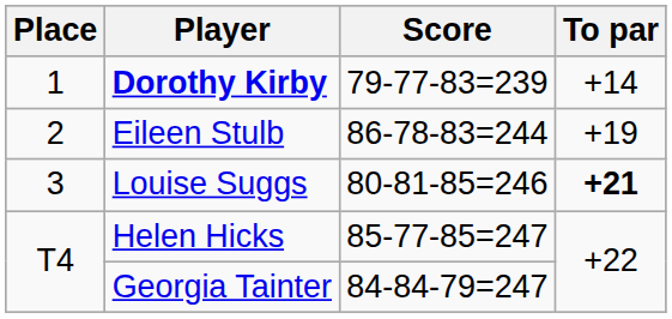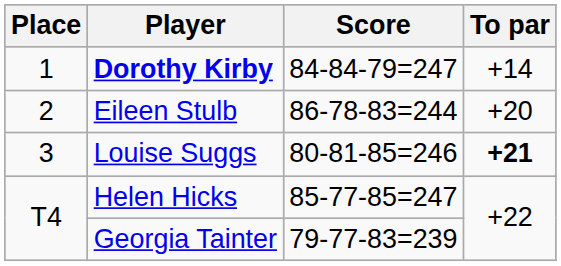 <table class="wikitable">
 <tr>
 <th>Place</th>
 <th>Player</th>
 <th>Score</th>
 <th>To par</th>
 </tr>
 <tr>
 <td align=center>1</td>
 <td> <strong><a href='#'>Dorothy Kirby</a></strong></td>
-<td>79-77-83=239</td>
+<td>84-84-79=247</td>
 <td align=center>+14</td>
 </tr>
 <tr>
 <td align=center>2</td>
 <td> <a href='#'>Eileen Stulb</a></td>
 <td>86-78-83=244</td>
-<td align=center>+19</td>
+<td align=center>+20</td>
 </tr>
 <tr>
 <td align=center>3</td>
 <td> <a href='#'>Louise Suggs</a></td>
 <td>80-81-85=246</td>
 <td align=center><strong>+21</strong></td>
 </tr>
 <tr>
 <td align=center rowspan=2>T4</td>
 <td> <a href='#'>Helen Hicks</a></td>
 <td>85-77-85=247</td>
 <td align=center rowspan=2>+22</td>
 </tr>
 <tr>
 <td> <a href='#'>Georgia Tainter</a></td>
-<td>84-84-79=247</td>
+<td>79-77-83=239</td>
 </tr>
 </table>
